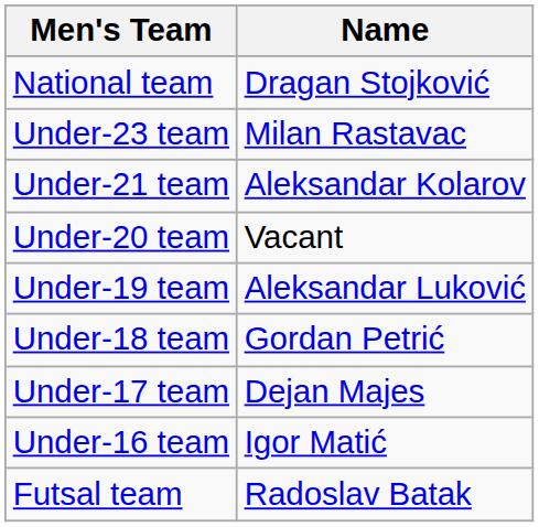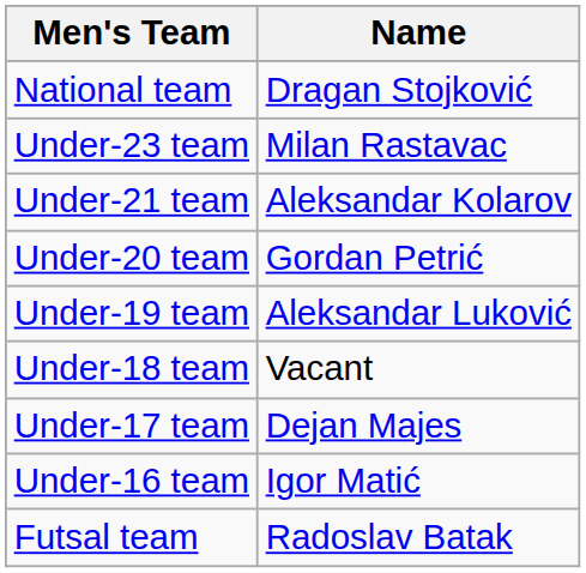 <table class="wikitable">
 <tr>
 <th>Men's Team</th>
 <th>Name</th>
 </tr>
 <tr>
 <td><a href='#'>National team</a></td>
 <td> <a href='#'>Dragan Stojković</a></td>
 </tr>
 <tr>
 <td><a href='#'>Under-23 team</a></td>
 <td> <a href='#'>Milan Rastavac</a></td>
 </tr>
 <tr>
 <td><a href='#'>Under-21 team</a></td>
 <td> <a href='#'>Aleksandar Kolarov</a></td>
 </tr>
 <tr>
 <td><a href='#'>Under-20 team</a></td>
-<td>Vacant</td>
+<td> <a href='#'>Gordan Petrić</a></td>
 </tr>
 <tr>
 <td><a href='#'>Under-19 team</a></td>
 <td> <a href='#'>Aleksandar Luković</a></td>
 </tr>
 <tr>
 <td><a href='#'>Under-18 team</a></td>
-<td> <a href='#'>Gordan Petrić</a></td>
+<td>Vacant</td>
 </tr>
 <tr>
 <td><a href='#'>Under-17 team</a></td>
 <td> <a href='#'>Dejan Majes</a></td>
 </tr>
 <tr>
 <td><a href='#'>Under-16 team</a></td>
 <td> <a href='#'>Igor Matić</a></td>
 </tr>
 <tr>
 <td><a href='#'>Futsal team</a></td>
 <td> <a href='#'>Radoslav Batak</a></td>
 </tr>
 </table>
